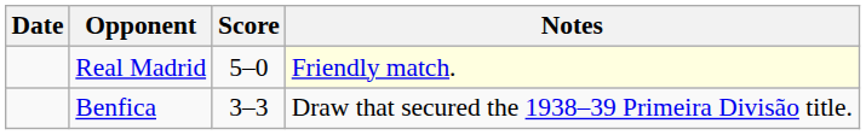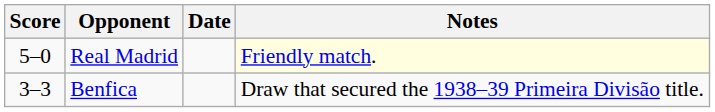 <table class="wikitable sortable plainrowheaders">
 <tr>
+<th scope="col">Score</th>
+<th scope="col">Opponent</th>
 <th scope="col">Date</th>
-<th scope="col">Opponent</th>
-<th scope="col">Score</th>
 <th scope="col">Notes</th>
 </tr>
 <tr>
+<td align=center>5–0</td>
+<td> <a href='#'>Real Madrid</a></td>
 <td></td>
-<td> <a href='#'>Real Madrid</a></td>
-<td align=center>5–0</td>
 <td style="background: lightyellow;"><a href='#'>Friendly match</a>.</td>
 </tr>
 <tr>
+<td align=center>3–3</td>
+<td> <a href='#'>Benfica</a></td>
 <td></td>
-<td> <a href='#'>Benfica</a></td>
-<td align=center>3–3</td>
 <td>Draw that secured the <a href='#'>1938–39 Primeira Divisão</a> title.</td>
 </tr>
 </table>
